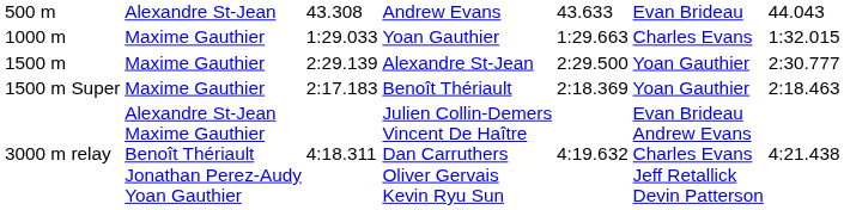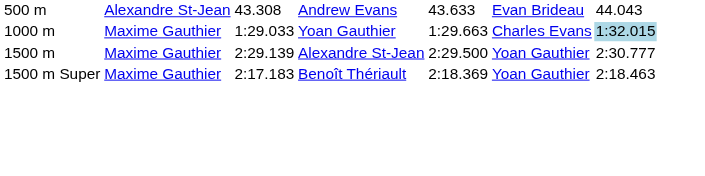 <table>
 <tr>
 <td>500 m</td>
 <td><a href='#'>Alexandre St-Jean</a><br></td>
 <td>43.308</td>
 <td><a href='#'>Andrew Evans</a><br></td>
 <td>43.633</td>
 <td><a href='#'>Evan Brideau</a><br></td>
 <td>44.043</td>
 </tr>
 <tr>
 <td>1000 m</td>
 <td><a href='#'>Maxime Gauthier</a><br></td>
 <td>1:29.033</td>
 <td><a href='#'>Yoan Gauthier</a><br></td>
 <td>1:29.663</td>
 <td><a href='#'>Charles Evans</a><br></td>
-<td>1:32.015</td>
+<td style="background: lightblue;">1:32.015</td>
 </tr>
 <tr>
 <td>1500 m</td>
 <td><a href='#'>Maxime Gauthier</a><br></td>
 <td>2:29.139</td>
 <td><a href='#'>Alexandre St-Jean</a><br></td>
 <td>2:29.500</td>
 <td><a href='#'>Yoan Gauthier</a><br></td>
 <td>2:30.777</td>
 </tr>
 <tr>
 <td>1500 m Super</td>
 <td><a href='#'>Maxime Gauthier</a><br></td>
 <td>2:17.183</td>
 <td><a href='#'>Benoît Thériault</a><br></td>
 <td>2:18.369</td>
 <td><a href='#'>Yoan Gauthier</a><br></td>
 <td>2:18.463</td>
 </tr>
-<tr>
-<td>3000 m relay</td>
-<td><a href='#'>Alexandre St-Jean</a><br><a href='#'>Maxime Gauthier</a><br><a href='#'>Benoît Thériault</a><br><a href='#'>Jonathan Perez-Audy</a><br><a href='#'>Yoan Gauthier</a><br></td>
-<td>4:18.311</td>
-<td><a href='#'>Julien Collin-Demers</a><br><a href='#'>Vincent De Haître</a><br><a href='#'>Dan Carruthers</a><br><a href='#'>Oliver Gervais</a><br><a href='#'>Kevin Ryu Sun</a><br></td>
-<td>4:19.632</td>
-<td><a href='#'>Evan Brideau</a><br><a href='#'>Andrew Evans</a><br><a href='#'>Charles Evans</a><br><a href='#'>Jeff Retallick</a><br><a href='#'>Devin Patterson</a><br></td>
-<td>4:21.438</td>
-</tr>
 </table>
